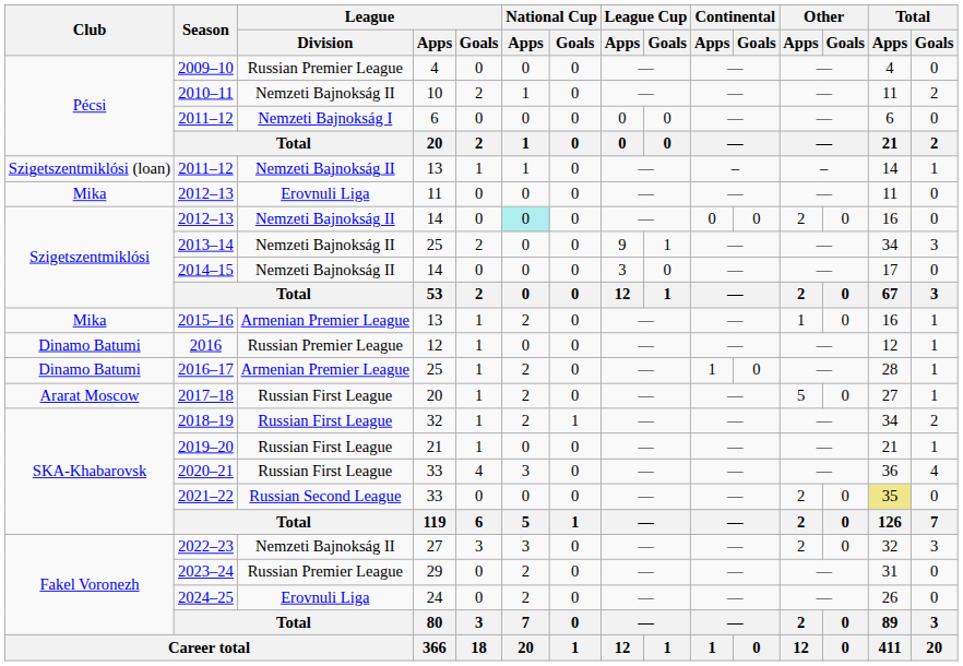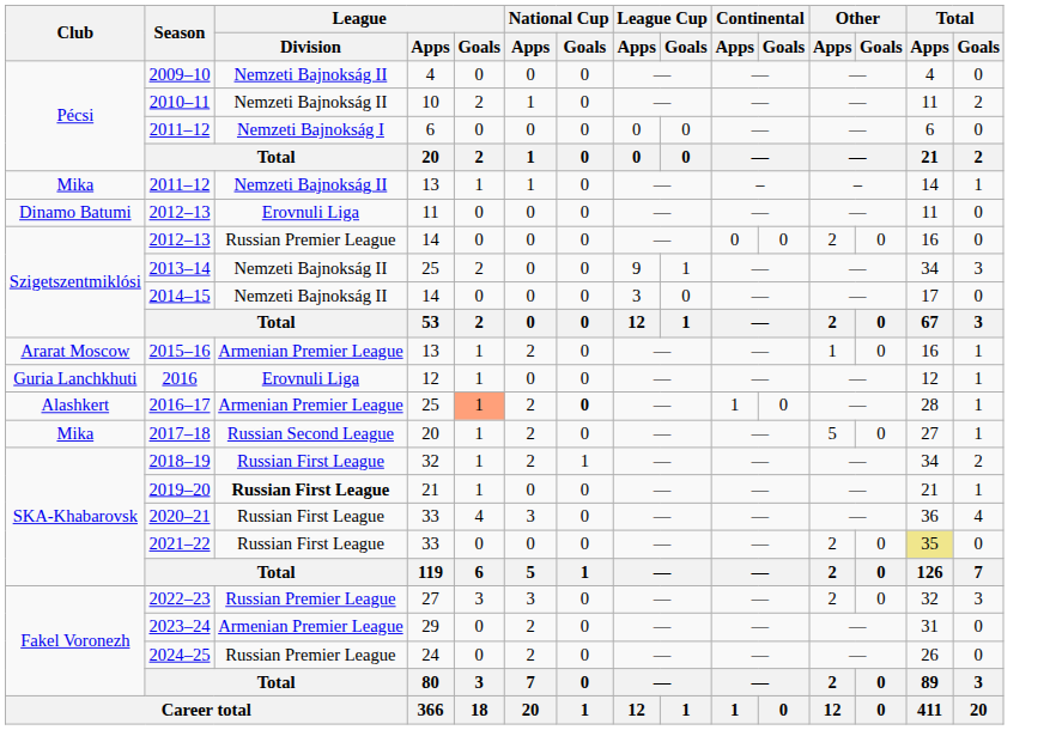 <table class="wikitable" style="text-align: center;">
 <tr>
 <th rowspan="2">Club</th>
 <th rowspan="2">Season</th>
 <th colspan="3">League</th>
 <th colspan="2">National Cup</th>
 <th colspan="2">League Cup</th>
 <th colspan="2">Continental</th>
 <th colspan="2">Other</th>
 <th colspan="2">Total</th>
 </tr>
 <tr>
 <th>Division</th>
 <th>Apps</th>
 <th>Goals</th>
 <th>Apps</th>
 <th>Goals</th>
 <th>Apps</th>
 <th>Goals</th>
 <th>Apps</th>
 <th>Goals</th>
 <th>Apps</th>
 <th>Goals</th>
 <th>Apps</th>
 <th>Goals</th>
 </tr>
 <tr>
 <td rowspan="4" valign="center"><a href='#'>Pécsi</a></td>
 <td><a href='#'>2009–10</a></td>
-<td>Russian Premier League</td>
+<td><a href='#'>Nemzeti Bajnokság II</a></td>
 <td>4</td>
 <td>0</td>
 <td>0</td>
 <td>0</td>
 <td colspan="2">—</td>
 <td colspan="2">—</td>
 <td colspan="2">—</td>
 <td>4</td>
 <td>0</td>
 </tr>
 <tr>
 <td><a href='#'>2010–11</a></td>
 <td>Nemzeti Bajnokság II</td>
 <td>10</td>
 <td>2</td>
 <td>1</td>
 <td>0</td>
 <td colspan="2">—</td>
 <td colspan="2">—</td>
 <td colspan="2">—</td>
 <td>11</td>
 <td>2</td>
 </tr>
 <tr>
 <td><a href='#'>2011–12</a></td>
 <td><a href='#'>Nemzeti Bajnokság I</a></td>
 <td>6</td>
 <td>0</td>
 <td>0</td>
 <td>0</td>
 <td>0</td>
 <td>0</td>
 <td colspan="2">—</td>
 <td colspan="2">—</td>
 <td>6</td>
 <td>0</td>
 </tr>
 <tr>
 <th colspan="2">Total</th>
 <th>20</th>
 <th>2</th>
 <th>1</th>
 <th>0</th>
 <th>0</th>
 <th>0</th>
 <th colspan="2">—</th>
 <th colspan="2">—</th>
 <th>21</th>
 <th>2</th>
 </tr>
 <tr>
-<td valign="center"><a href='#'>Szigetszentmiklósi</a> (loan)</td>
+<td valign="center"><a href='#'>Mika</a></td>
 <td><a href='#'>2011–12</a></td>
 <td><a href='#'>Nemzeti Bajnokság II</a></td>
 <td>13</td>
 <td>1</td>
 <td>1</td>
 <td>0</td>
 <td colspan="2">—</td>
 <td colspan="2">–</td>
 <td colspan="2">–</td>
 <td>14</td>
 <td>1</td>
 </tr>
 <tr>
-<td valign="center"><a href='#'>Mika</a></td>
+<td valign="center"><a href='#'>Dinamo Batumi</a></td>
 <td><a href='#'>2012–13</a></td>
 <td><a href='#'>Erovnuli Liga</a></td>
 <td>11</td>
 <td>0</td>
 <td>0</td>
 <td>0</td>
 <td colspan="2">—</td>
 <td colspan="2">—</td>
 <td colspan="2">—</td>
 <td>11</td>
 <td>0</td>
 </tr>
 <tr>
 <td rowspan="4" valign="center"><a href='#'>Szigetszentmiklósi</a></td>
 <td><a href='#'>2012–13</a></td>
-<td><a href='#'>Nemzeti Bajnokság II</a></td>
+<td>Russian Premier League</td>
 <td>14</td>
 <td>0</td>
-<td style="background: paleturquoise;">0</td>
+<td>0</td>
 <td>0</td>
 <td colspan="2">—</td>
 <td>0</td>
 <td>0</td>
 <td>2</td>
 <td>0</td>
 <td>16</td>
 <td>0</td>
 </tr>
 <tr>
 <td><a href='#'>2013–14</a></td>
 <td>Nemzeti Bajnokság II</td>
 <td>25</td>
 <td>2</td>
 <td>0</td>
 <td>0</td>
 <td>9</td>
 <td>1</td>
 <td colspan="2">—</td>
 <td colspan="2">—</td>
 <td>34</td>
 <td>3</td>
 </tr>
 <tr>
 <td><a href='#'>2014–15</a></td>
 <td>Nemzeti Bajnokság II</td>
 <td>14</td>
 <td>0</td>
 <td>0</td>
 <td>0</td>
 <td>3</td>
 <td>0</td>
 <td colspan="2">—</td>
 <td colspan="2">—</td>
 <td>17</td>
 <td>0</td>
 </tr>
 <tr>
 <th colspan="2">Total</th>
 <th>53</th>
 <th>2</th>
 <th>0</th>
 <th>0</th>
 <th>12</th>
 <th>1</th>
 <th colspan="2">—</th>
 <th>2</th>
 <th>0</th>
 <th>67</th>
 <th>3</th>
 </tr>
 <tr>
-<td valign="center"><a href='#'>Mika</a></td>
+<td valign="center"><a href='#'>Ararat Moscow</a></td>
 <td><a href='#'>2015–16</a></td>
 <td><a href='#'>Armenian Premier League</a></td>
 <td>13</td>
 <td>1</td>
 <td>2</td>
 <td>0</td>
 <td colspan="2">—</td>
 <td colspan="2">—</td>
 <td>1</td>
 <td>0</td>
 <td>16</td>
 <td>1</td>
 </tr>
 <tr>
-<td valign="center"><a href='#'>Dinamo Batumi</a></td>
+<td valign="center"><a href='#'>Guria Lanchkhuti</a></td>
 <td><a href='#'>2016</a></td>
-<td>Russian Premier League</td>
+<td><a href='#'>Erovnuli Liga</a></td>
 <td>12</td>
 <td>1</td>
 <td>0</td>
 <td>0</td>
 <td colspan="2">—</td>
 <td colspan="2">—</td>
 <td colspan="2">—</td>
 <td>12</td>
 <td>1</td>
 </tr>
 <tr>
-<td valign="center"><a href='#'>Dinamo Batumi</a></td>
+<td valign="center"><a href='#'>Alashkert</a></td>
 <td><a href='#'>2016–17</a></td>
 <td><a href='#'>Armenian Premier League</a></td>
 <td>25</td>
-<td>1</td>
+<td style="background: lightsalmon;">1</td>
 <td>2</td>
-<td>0</td>
+<td><strong>0</strong></td>
 <td colspan="2">—</td>
 <td>1</td>
 <td>0</td>
 <td colspan="2">—</td>
 <td>28</td>
 <td>1</td>
 </tr>
 <tr>
-<td valign="center"><a href='#'>Ararat Moscow</a></td>
+<td valign="center"><a href='#'>Mika</a></td>
 <td><a href='#'>2017–18</a></td>
-<td>Russian First League</td>
+<td><a href='#'>Russian Second League</a></td>
 <td>20</td>
 <td>1</td>
 <td>2</td>
 <td>0</td>
 <td colspan="2">—</td>
 <td colspan="2">—</td>
 <td>5</td>
 <td>0</td>
 <td>27</td>
 <td>1</td>
 </tr>
 <tr>
 <td valign="center" rowspan="5"><a href='#'>SKA-Khabarovsk</a></td>
 <td><a href='#'>2018–19</a></td>
 <td><a href='#'>Russian First League</a></td>
 <td>32</td>
 <td>1</td>
 <td>2</td>
 <td>1</td>
 <td colspan="2">—</td>
 <td colspan="2">—</td>
 <td colspan="2">—</td>
 <td>34</td>
 <td>2</td>
 </tr>
 <tr>
 <td><a href='#'>2019–20</a></td>
-<td>Russian First League</td>
+<td><strong>Russian First League</strong></td>
 <td>21</td>
 <td>1</td>
 <td>0</td>
 <td>0</td>
 <td colspan="2">—</td>
 <td colspan="2">—</td>
 <td colspan="2">—</td>
 <td>21</td>
 <td>1</td>
 </tr>
 <tr>
 <td><a href='#'>2020–21</a></td>
 <td>Russian First League</td>
 <td>33</td>
 <td>4</td>
 <td>3</td>
 <td>0</td>
 <td colspan="2">—</td>
 <td colspan="2">—</td>
 <td colspan="2">—</td>
 <td>36</td>
 <td>4</td>
 </tr>
 <tr>
 <td><a href='#'>2021–22</a></td>
-<td><a href='#'>Russian Second League</a></td>
+<td>Russian First League</td>
 <td>33</td>
 <td>0</td>
 <td>0</td>
 <td>0</td>
 <td colspan="2">—</td>
 <td colspan="2">—</td>
 <td>2</td>
 <td>0</td>
 <td style="background: khaki;">35</td>
 <td>0</td>
 </tr>
 <tr>
 <th colspan="2">Total</th>
 <th>119</th>
 <th>6</th>
 <th>5</th>
 <th>1</th>
 <th colspan="2">—</th>
 <th colspan="2">—</th>
 <th>2</th>
 <th>0</th>
 <th>126</th>
 <th>7</th>
 </tr>
 <tr>
 <td rowspan="4"><a href='#'>Fakel Voronezh</a></td>
 <td><a href='#'>2022–23</a></td>
-<td>Nemzeti Bajnokság II</td>
+<td><a href='#'>Russian Premier League</a></td>
 <td>27</td>
 <td>3</td>
 <td>3</td>
 <td>0</td>
 <td colspan="2">—</td>
 <td colspan="2">—</td>
 <td>2</td>
 <td>0</td>
 <td>32</td>
 <td>3</td>
 </tr>
 <tr>
 <td><a href='#'>2023–24</a></td>
-<td>Russian Premier League</td>
+<td><a href='#'>Armenian Premier League</a></td>
 <td>29</td>
 <td>0</td>
 <td>2</td>
 <td>0</td>
 <td colspan="2">—</td>
 <td colspan="2">—</td>
 <td colspan=2>—</td>
 <td>31</td>
 <td>0</td>
 </tr>
 <tr>
 <td><a href='#'>2024–25</a></td>
-<td><a href='#'>Erovnuli Liga</a></td>
+<td>Russian Premier League</td>
 <td>24</td>
 <td>0</td>
 <td>2</td>
 <td>0</td>
 <td colspan="2">—</td>
 <td colspan="2">—</td>
 <td colspan="2">—</td>
 <td>26</td>
 <td>0</td>
 </tr>
 <tr>
 <th colspan="2">Total</th>
 <th>80</th>
 <th>3</th>
 <th>7</th>
 <th>0</th>
 <th colspan="2">—</th>
 <th colspan="2">—</th>
 <th>2</th>
 <th>0</th>
 <th>89</th>
 <th>3</th>
 </tr>
 <tr>
 <th colspan="3">Career total</th>
 <th>366</th>
 <th>18</th>
 <th>20</th>
 <th>1</th>
 <th>12</th>
 <th>1</th>
 <th>1</th>
 <th>0</th>
 <th>12</th>
 <th>0</th>
 <th>411</th>
 <th>20</th>
 </tr>
 </table>
